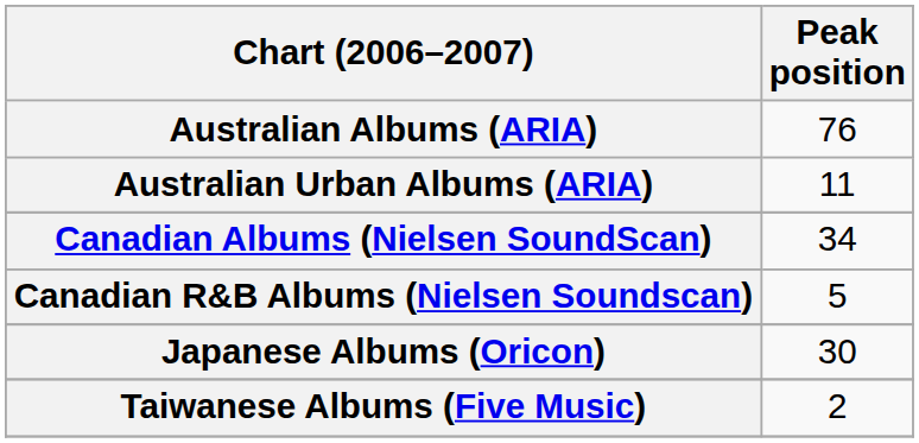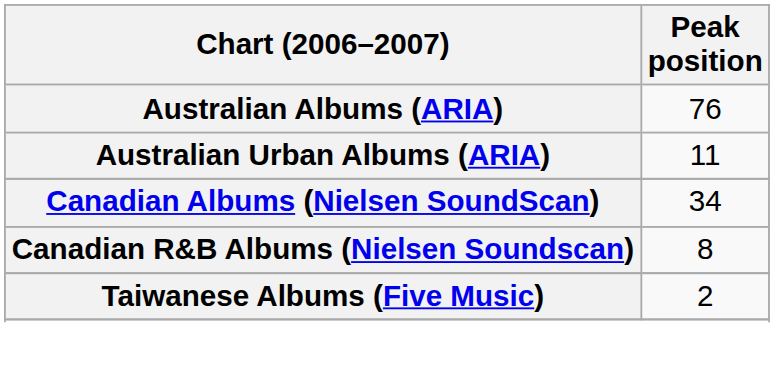 <table class="wikitable sortable plainrowheaders">
 <tr>
 <th scope="col">Chart (2006–2007)</th>
 <th scope="col">Peak<br>position</th>
 </tr>
 <tr>
 <th scope="row">Australian Albums (<a href='#'>ARIA</a>)</th>
 <td style="text-align:center;">76</td>
 </tr>
 <tr>
 <th scope="row">Australian Urban Albums (<a href='#'>ARIA</a>)</th>
 <td style="text-align:center;">11</td>
 </tr>
 <tr>
 </tr>
 <tr>
 </tr>
 <tr>
 </tr>
 <tr>
 <th scope="row"><a href='#'>Canadian Albums</a> (<a href='#'>Nielsen SoundScan</a>)</th>
 <td style="text-align:center;">34</td>
 </tr>
 <tr>
 <th scope="row">Canadian R&B Albums (<a href='#'>Nielsen Soundscan</a>)</th>
-<td style="text-align:center;">5</td>
+<td style="text-align:center;">8</td>
 </tr>
 <tr>
 </tr>
 <tr>
 </tr>
 <tr>
-</tr>
-<tr>
-<th scope="row">Japanese Albums (<a href='#'>Oricon</a>)</th>
-<td style="text-align:center;">30</td>
 </tr>
 <tr>
 </tr>
 <tr>
 </tr>
 <tr>
 </tr>
 <tr>
 <th scope="row">Taiwanese Albums (<a href='#'>Five Music</a>)</th>
 <td style="text-align:center;">2</td>
 </tr>
 <tr>
 </tr>
 <tr>
 </tr>
 <tr>
 </tr>
 <tr>
 </tr>
 </table>
